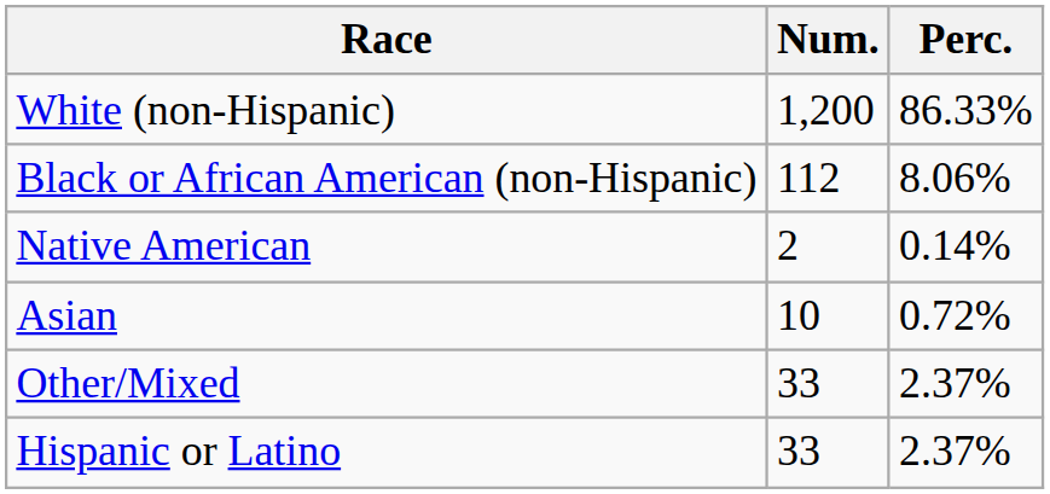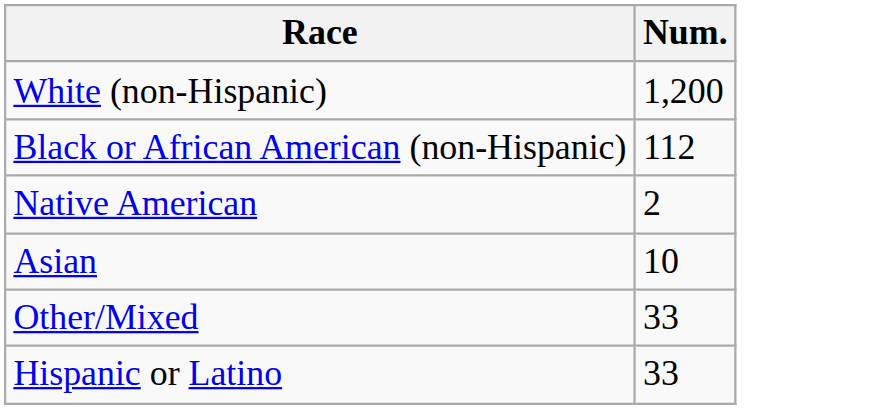 <table class="wikitable">
 <tr>
 <th>Race</th>
 <th>Num.</th>
-<th>Perc.</th>
 </tr>
 <tr>
 <td><a href='#'>White</a> (non-Hispanic)</td>
 <td>1,200</td>
-<td>86.33%</td>
 </tr>
 <tr>
 <td><a href='#'>Black or African American</a> (non-Hispanic)</td>
 <td>112</td>
-<td>8.06%</td>
 </tr>
 <tr>
 <td><a href='#'>Native American</a></td>
 <td>2</td>
-<td>0.14%</td>
 </tr>
 <tr>
 <td><a href='#'>Asian</a></td>
 <td>10</td>
-<td>0.72%</td>
 </tr>
 <tr>
 <td><a href='#'>Other/Mixed</a></td>
 <td>33</td>
-<td>2.37%</td>
 </tr>
 <tr>
 <td><a href='#'>Hispanic</a> or <a href='#'>Latino</a></td>
 <td>33</td>
-<td>2.37%</td>
 </tr>
 </table>
